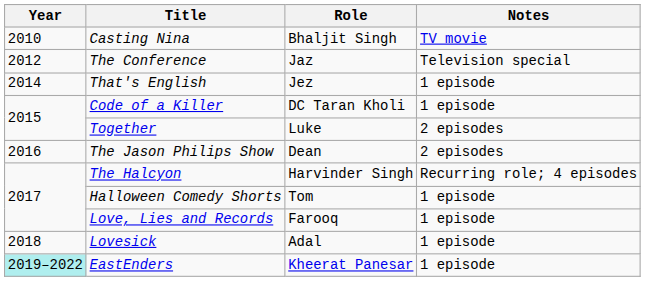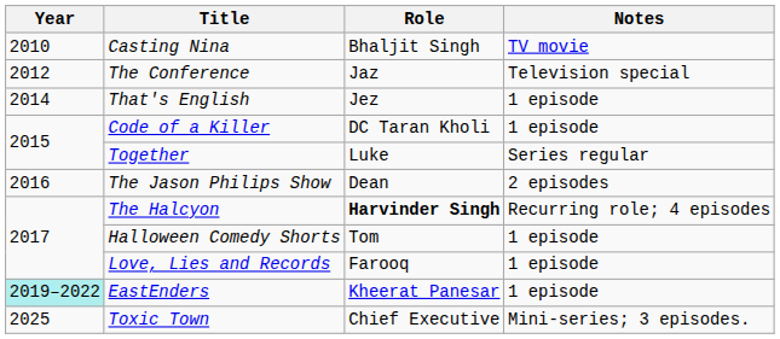 <table class="wikitable sortable">
 <tr>
 <th>Year</th>
 <th>Title</th>
 <th>Role</th>
 <th>Notes</th>
 </tr>
 <tr>
 <td>2010</td>
 <td><em>Casting Nina</em></td>
 <td>Bhaljit Singh</td>
 <td><a href='#'>TV movie</a></td>
 </tr>
 <tr>
 <td>2012</td>
 <td><em>The Conference</em></td>
 <td>Jaz</td>
 <td>Television special</td>
 </tr>
 <tr>
 <td>2014</td>
 <td><em>That's English</em></td>
 <td>Jez</td>
 <td>1 episode</td>
 </tr>
 <tr>
 <td rowspan=2>2015</td>
 <td><em><a href='#'>Code of a Killer</a></em></td>
 <td>DC Taran Kholi</td>
 <td>1 episode</td>
 </tr>
 <tr>
 <td><em><a href='#'>Together</a></em></td>
 <td>Luke</td>
-<td>2 episodes</td>
+<td>Series regular</td>
 </tr>
 <tr>
 <td>2016</td>
 <td><em>The Jason Philips Show</em></td>
 <td>Dean</td>
 <td>2 episodes</td>
 </tr>
 <tr>
 <td rowspan=3>2017</td>
 <td><em><a href='#'>The Halcyon</a></em></td>
-<td>Harvinder Singh</td>
+<td><strong>Harvinder Singh</strong></td>
 <td>Recurring role; 4 episodes</td>
 </tr>
 <tr>
 <td><em>Halloween Comedy Shorts</em></td>
 <td>Tom</td>
 <td>1 episode</td>
 </tr>
 <tr>
 <td><em><a href='#'>Love, Lies and Records</a></em></td>
 <td>Farooq</td>
 <td>1 episode</td>
 </tr>
 <tr>
-<td>2018</td>
-<td><em><a href='#'>Lovesick</a></em></td>
-<td>Adal</td>
-<td>1 episode</td>
-</tr>
-<tr>
 <td style="background: paleturquoise;">2019–2022</td>
 <td><em><a href='#'>EastEnders</a></em></td>
 <td><a href='#'>Kheerat Panesar</a></td>
 <td>1 episode</td>
 </tr>
+<tr>
+<td>2025</td>
+<td><em><a href='#'>Toxic Town</a></em></td>
+<td>Chief Executive</td>
+<td>Mini-series; 3 episodes.</td>
+</tr>
 </table>
